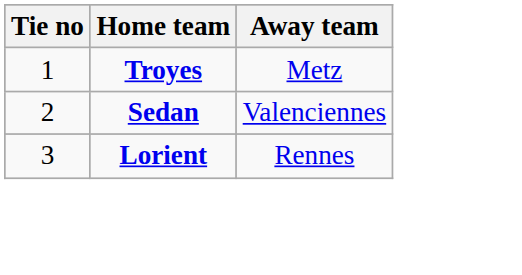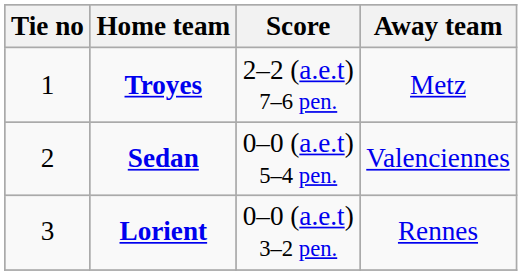 <table class="wikitable" style="text-align:center">
 <tr>
 <th>Tie no</th>
 <th>Home team</th>
+<th>Score</th>
 <th>Away team</th>
 </tr>
 <tr>
 <td>1</td>
 <td><strong><a href='#'>Troyes</a></strong></td>
+<td>2–2 (<a href='#'>a.e.t</a>) <br> <small>7–6 <a href='#'>pen.</a></small></td>
 <td><a href='#'>Metz</a></td>
 </tr>
 <tr>
 <td>2</td>
 <td><strong><a href='#'>Sedan</a></strong></td>
+<td>0–0 (<a href='#'>a.e.t</a>) <br> <small>5–4 <a href='#'>pen.</a></small></td>
 <td><a href='#'>Valenciennes</a></td>
 </tr>
 <tr>
 <td>3</td>
 <td><strong><a href='#'>Lorient</a></strong></td>
+<td>0–0 (<a href='#'>a.e.t</a>) <br> <small>3–2 <a href='#'>pen.</a></small></td>
 <td><a href='#'>Rennes</a></td>
 </tr>
 </table>
